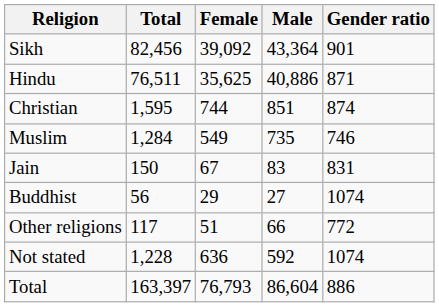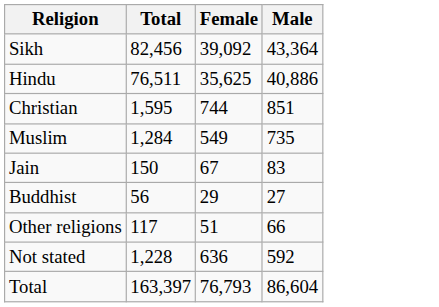 <table class="wikitable sortable">
 <tr>
 <th>Religion</th>
 <th>Total</th>
 <th>Female</th>
 <th>Male</th>
-<th>Gender ratio</th>
 </tr>
 <tr>
 <td>Sikh</td>
 <td>82,456</td>
 <td>39,092</td>
 <td>43,364</td>
-<td>901</td>
 </tr>
 <tr>
 <td>Hindu</td>
 <td>76,511</td>
 <td>35,625</td>
 <td>40,886</td>
-<td>871</td>
 </tr>
 <tr>
 <td>Christian</td>
 <td>1,595</td>
 <td>744</td>
 <td>851</td>
-<td>874</td>
 </tr>
 <tr>
 <td>Muslim</td>
 <td>1,284</td>
 <td>549</td>
 <td>735</td>
-<td>746</td>
 </tr>
 <tr>
 <td>Jain</td>
 <td>150</td>
 <td>67</td>
 <td>83</td>
-<td>831</td>
 </tr>
 <tr>
 <td>Buddhist</td>
 <td>56</td>
 <td>29</td>
 <td>27</td>
-<td>1074</td>
 </tr>
 <tr>
 <td>Other religions</td>
 <td>117</td>
 <td>51</td>
 <td>66</td>
-<td>772</td>
 </tr>
 <tr>
 <td>Not stated</td>
 <td>1,228</td>
 <td>636</td>
 <td>592</td>
-<td>1074</td>
 </tr>
 <tr>
 <td>Total</td>
 <td>163,397</td>
 <td>76,793</td>
 <td>86,604</td>
-<td>886</td>
 </tr>
 </table>
